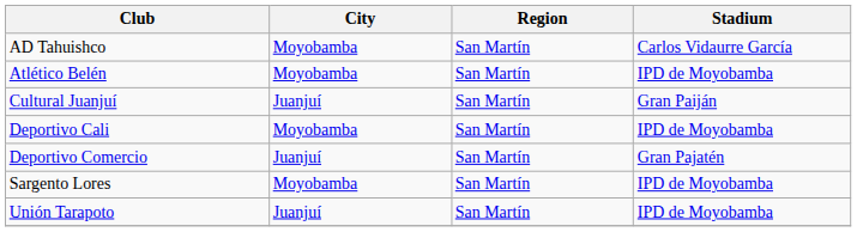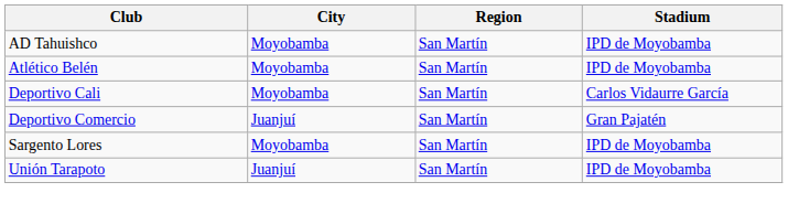 <table class="wikitable sortable" style="font-size:90%">
 <tr>
 <th width=220px>Club</th>
 <th width=150px>City</th>
 <th width=150px>Region</th>
 <th width=180px>Stadium</th>
 </tr>
 <tr>
 <td>AD Tahuishco</td>
 <td><a href='#'>Moyobamba</a></td>
 <td><a href='#'>San Martín</a></td>
-<td><a href='#'>Carlos Vidaurre García</a></td>
+<td><a href='#'>IPD de Moyobamba</a></td>
 </tr>
 <tr>
 <td><a href='#'>Atlético Belén</a></td>
 <td><a href='#'>Moyobamba</a></td>
 <td><a href='#'>San Martín</a></td>
 <td><a href='#'>IPD de Moyobamba</a></td>
 </tr>
 <tr>
-<td><a href='#'>Cultural Juanjuí</a></td>
-<td><a href='#'>Juanjuí</a></td>
-<td><a href='#'>San Martín</a></td>
-<td><a href='#'>Gran Paiján</a></td>
-</tr>
-<tr>
 <td><a href='#'>Deportivo Cali</a></td>
 <td><a href='#'>Moyobamba</a></td>
 <td><a href='#'>San Martín</a></td>
-<td><a href='#'>IPD de Moyobamba</a></td>
+<td><a href='#'>Carlos Vidaurre García</a></td>
 </tr>
 <tr>
 <td><a href='#'>Deportivo Comercio</a></td>
 <td><a href='#'>Juanjuí</a></td>
 <td><a href='#'>San Martín</a></td>
 <td><a href='#'>Gran Pajatén</a></td>
 </tr>
 <tr>
 <td>Sargento Lores</td>
 <td><a href='#'>Moyobamba</a></td>
 <td><a href='#'>San Martín</a></td>
 <td><a href='#'>IPD de Moyobamba</a></td>
 </tr>
 <tr>
 <td><a href='#'>Unión Tarapoto</a></td>
 <td><a href='#'>Juanjuí</a></td>
 <td><a href='#'>San Martín</a></td>
 <td><a href='#'>IPD de Moyobamba</a></td>
 </tr>
 <tr>
 </tr>
 </table>
